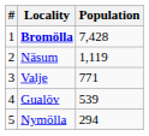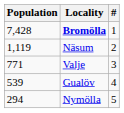 <table class="wikitable">
 <tr>
+<th>Population</th>
+<th>Locality</th>
 <th>#</th>
-<th>Locality</th>
-<th>Population</th>
 </tr>
 <tr>
+<td>7,428</td>
+<td><strong><a href='#'>Bromölla</a></strong></td>
 <td>1</td>
-<td><strong><a href='#'>Bromölla</a></strong></td>
-<td>7,428</td>
 </tr>
 <tr>
+<td>1,119</td>
+<td><a href='#'>Näsum</a></td>
 <td>2</td>
-<td><a href='#'>Näsum</a></td>
-<td>1,119</td>
 </tr>
 <tr>
+<td>771</td>
+<td><a href='#'>Valje</a></td>
 <td>3</td>
-<td><a href='#'>Valje</a></td>
-<td>771</td>
 </tr>
 <tr>
+<td>539</td>
+<td><a href='#'>Gualöv</a></td>
 <td>4</td>
-<td><a href='#'>Gualöv</a></td>
-<td>539</td>
 </tr>
 <tr>
+<td>294</td>
+<td><a href='#'>Nymölla</a></td>
 <td>5</td>
-<td><a href='#'>Nymölla</a></td>
-<td>294</td>
 </tr>
 </table>
